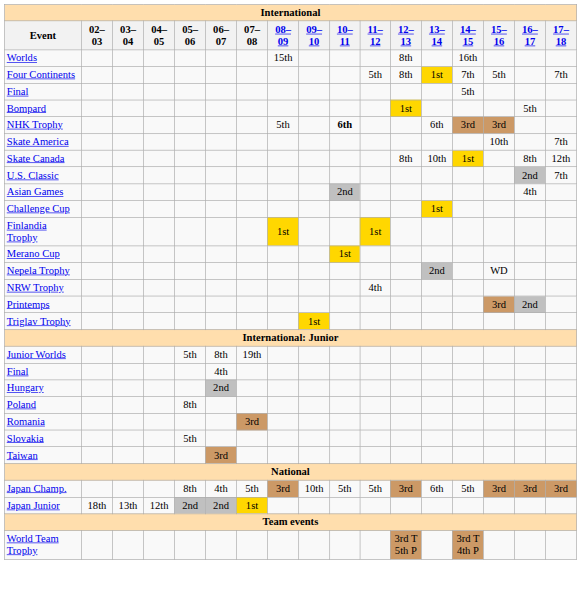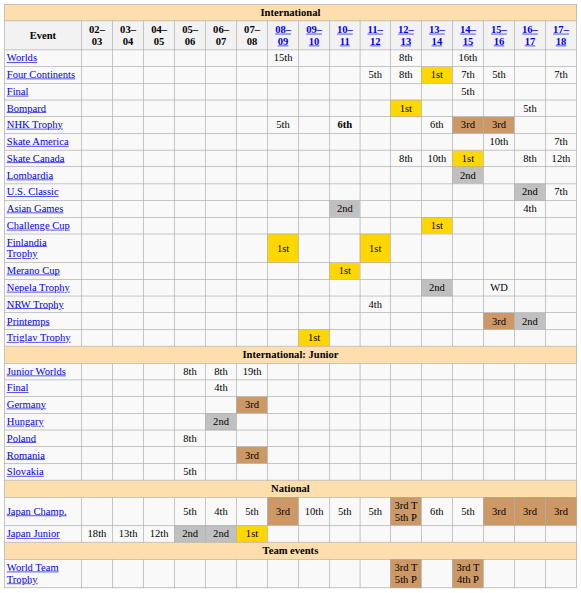 <table class="wikitable" style="text-align:center">
 <tr>
 <th colspan="17" style="background-color: #ffdead; " align="center">International</th>
 </tr>
 <tr>
 <th>Event</th>
 <th>02–03</th>
 <th>03–04</th>
 <th>04–05</th>
 <th>05–06</th>
 <th>06–07</th>
 <th>07–08</th>
 <th><a href='#'>08–09</a></th>
 <th><a href='#'>09–10</a></th>
 <th><a href='#'>10–11</a></th>
 <th><a href='#'>11–12</a></th>
 <th><a href='#'>12–13</a></th>
 <th><a href='#'>13–14</a></th>
 <th><a href='#'>14–15</a></th>
 <th><a href='#'>15–16</a></th>
 <th><a href='#'>16–17</a></th>
 <th><a href='#'>17–18</a></th>
 </tr>
 <tr>
 <td align=left><a href='#'>Worlds</a></td>
 <td></td>
 <td></td>
 <td></td>
 <td></td>
 <td></td>
 <td></td>
 <td>15th</td>
 <td></td>
 <td></td>
 <td></td>
 <td>8th</td>
 <td></td>
 <td>16th</td>
 <td></td>
 <td></td>
 <td></td>
 </tr>
 <tr>
 <td align=left><a href='#'>Four Continents</a></td>
 <td></td>
 <td></td>
 <td></td>
 <td></td>
 <td></td>
 <td></td>
 <td></td>
 <td></td>
 <td></td>
 <td>5th</td>
 <td>8th</td>
 <td bgcolor=gold>1st</td>
 <td>7th</td>
 <td>5th</td>
 <td></td>
 <td>7th</td>
 </tr>
 <tr>
 <td align=left> <a href='#'>Final</a></td>
 <td></td>
 <td></td>
 <td></td>
 <td></td>
 <td></td>
 <td></td>
 <td></td>
 <td></td>
 <td></td>
 <td></td>
 <td></td>
 <td></td>
 <td>5th</td>
 <td></td>
 <td></td>
 <td></td>
 </tr>
 <tr>
 <td align=left> <a href='#'>Bompard</a></td>
 <td></td>
 <td></td>
 <td></td>
 <td></td>
 <td></td>
 <td></td>
 <td></td>
 <td></td>
 <td></td>
 <td></td>
 <td bgcolor=gold>1st</td>
 <td></td>
 <td></td>
 <td></td>
 <td>5th</td>
 <td></td>
 </tr>
 <tr>
 <td align=left> <a href='#'>NHK Trophy</a></td>
 <td></td>
 <td></td>
 <td></td>
 <td></td>
 <td></td>
 <td></td>
 <td>5th</td>
 <td></td>
 <td><strong>6th</strong></td>
 <td></td>
 <td></td>
 <td>6th</td>
 <td bgcolor=cc9966>3rd</td>
 <td bgcolor=cc9966>3rd</td>
 <td></td>
 <td></td>
 </tr>
 <tr>
 <td align=left> <a href='#'>Skate America</a></td>
 <td></td>
 <td></td>
 <td></td>
 <td></td>
 <td></td>
 <td></td>
 <td></td>
 <td></td>
 <td></td>
 <td></td>
 <td></td>
 <td></td>
 <td></td>
 <td>10th</td>
 <td></td>
 <td>7th</td>
 </tr>
 <tr>
 <td align=left> <a href='#'>Skate Canada</a></td>
 <td></td>
 <td></td>
 <td></td>
 <td></td>
 <td></td>
 <td></td>
 <td></td>
 <td></td>
 <td></td>
 <td></td>
 <td>8th</td>
 <td>10th</td>
 <td bgcolor=gold>1st</td>
 <td></td>
 <td>8th</td>
 <td>12th</td>
+</tr>
+<tr>
+<td align=left> <a href='#'>Lombardia</a></td>
+<td></td>
+<td></td>
+<td></td>
+<td></td>
+<td></td>
+<td></td>
+<td></td>
+<td></td>
+<td></td>
+<td></td>
+<td></td>
+<td></td>
+<td bgcolor=silver>2nd</td>
+<td></td>
+<td></td>
+<td></td>
 </tr>
 <tr>
 <td align=left> <a href='#'>U.S. Classic</a></td>
 <td></td>
 <td></td>
 <td></td>
 <td></td>
 <td></td>
 <td></td>
 <td></td>
 <td></td>
 <td></td>
 <td></td>
 <td></td>
 <td></td>
 <td></td>
 <td></td>
 <td bgcolor=silver>2nd</td>
 <td>7th</td>
 </tr>
 <tr>
 <td align=left><a href='#'>Asian Games</a></td>
 <td></td>
 <td></td>
 <td></td>
 <td></td>
 <td></td>
 <td></td>
 <td></td>
 <td></td>
 <td bgcolor=silver>2nd</td>
 <td></td>
 <td></td>
 <td></td>
 <td></td>
 <td></td>
 <td>4th</td>
 <td></td>
 </tr>
 <tr>
 <td align=left><a href='#'>Challenge Cup</a></td>
 <td></td>
 <td></td>
 <td></td>
 <td></td>
 <td></td>
 <td></td>
 <td></td>
 <td></td>
 <td></td>
 <td></td>
 <td></td>
 <td bgcolor=gold>1st</td>
 <td></td>
 <td></td>
 <td></td>
 <td></td>
 </tr>
 <tr>
 <td align=left><a href='#'>Finlandia Trophy</a></td>
 <td></td>
 <td></td>
 <td></td>
 <td></td>
 <td></td>
 <td></td>
 <td bgcolor="gold">1st</td>
 <td></td>
 <td></td>
 <td bgcolor=gold>1st</td>
 <td></td>
 <td></td>
 <td></td>
 <td></td>
 <td></td>
 <td></td>
 </tr>
 <tr>
 <td align=left><a href='#'>Merano Cup</a></td>
 <td></td>
 <td></td>
 <td></td>
 <td></td>
 <td></td>
 <td></td>
 <td></td>
 <td></td>
 <td bgcolor=gold>1st</td>
 <td></td>
 <td></td>
 <td></td>
 <td></td>
 <td></td>
 <td></td>
 <td></td>
 </tr>
 <tr>
 <td align=left><a href='#'>Nepela Trophy</a></td>
 <td></td>
 <td></td>
 <td></td>
 <td></td>
 <td></td>
 <td></td>
 <td></td>
 <td></td>
 <td></td>
 <td></td>
 <td></td>
 <td bgcolor=silver>2nd</td>
 <td></td>
 <td>WD</td>
 <td></td>
 <td></td>
 </tr>
 <tr>
 <td align=left><a href='#'>NRW Trophy</a></td>
 <td></td>
 <td></td>
 <td></td>
 <td></td>
 <td></td>
 <td></td>
 <td></td>
 <td></td>
 <td></td>
 <td>4th</td>
 <td></td>
 <td></td>
 <td></td>
 <td></td>
 <td></td>
 <td></td>
 </tr>
 <tr>
 <td align=left><a href='#'>Printemps</a></td>
 <td></td>
 <td></td>
 <td></td>
 <td></td>
 <td></td>
 <td></td>
 <td></td>
 <td></td>
 <td></td>
 <td></td>
 <td></td>
 <td></td>
 <td></td>
 <td bgcolor=cc9966>3rd</td>
 <td bgcolor=silver>2nd</td>
 <td></td>
 </tr>
 <tr>
 <td align=left><a href='#'>Triglav Trophy</a></td>
 <td></td>
 <td></td>
 <td></td>
 <td></td>
 <td></td>
 <td></td>
 <td></td>
 <td bgcolor=gold>1st</td>
 <td></td>
 <td></td>
 <td></td>
 <td></td>
 <td></td>
 <td></td>
 <td></td>
 <td></td>
 </tr>
 <tr>
 <th colspan="17" style="background-color: #ffdead; ">International: Junior</th>
 </tr>
 <tr>
 <td align=left><a href='#'>Junior Worlds</a></td>
 <td></td>
 <td></td>
 <td></td>
-<td>5th</td>
+<td>8th</td>
 <td>8th</td>
 <td>19th</td>
 <td></td>
 <td></td>
 <td></td>
 <td></td>
 <td></td>
 <td></td>
 <td></td>
 <td></td>
 <td></td>
 <td></td>
 </tr>
 <tr>
 <td align=left> <a href='#'>Final</a></td>
 <td></td>
 <td></td>
 <td></td>
 <td></td>
 <td>4th</td>
 <td></td>
+<td></td>
+<td></td>
+<td></td>
+<td></td>
+<td></td>
+<td></td>
+<td></td>
+<td></td>
+<td></td>
+<td></td>
+</tr>
+<tr>
+<td align=left> <a href='#'>Germany</a></td>
+<td></td>
+<td></td>
+<td></td>
+<td></td>
+<td></td>
+<td bgcolor="cc9966">3rd</td>
 <td></td>
 <td></td>
 <td></td>
 <td></td>
 <td></td>
 <td></td>
 <td></td>
 <td></td>
 <td></td>
 <td></td>
 </tr>
 <tr>
 <td align=left> <a href='#'>Hungary</a></td>
 <td></td>
 <td></td>
 <td></td>
 <td></td>
 <td bgcolor="silver">2nd</td>
 <td></td>
 <td></td>
 <td></td>
 <td></td>
 <td></td>
 <td></td>
 <td></td>
 <td></td>
 <td></td>
 <td></td>
 <td></td>
 </tr>
 <tr>
 <td align=left> <a href='#'>Poland</a></td>
 <td></td>
 <td></td>
 <td></td>
 <td>8th</td>
 <td></td>
 <td></td>
 <td></td>
 <td></td>
 <td></td>
 <td></td>
 <td></td>
 <td></td>
 <td></td>
 <td></td>
 <td></td>
 <td></td>
 </tr>
 <tr>
 <td align=left> <a href='#'>Romania</a></td>
 <td></td>
 <td></td>
 <td></td>
 <td></td>
 <td></td>
 <td bgcolor="cc9966">3rd</td>
 <td></td>
 <td></td>
 <td></td>
 <td></td>
 <td></td>
 <td></td>
 <td></td>
 <td></td>
 <td></td>
 <td></td>
 </tr>
 <tr>
 <td align=left> <a href='#'>Slovakia</a></td>
 <td></td>
 <td></td>
 <td></td>
 <td>5th</td>
 <td></td>
 <td></td>
 <td></td>
 <td></td>
 <td></td>
 <td></td>
 <td></td>
 <td></td>
 <td></td>
 <td></td>
 <td></td>
 <td></td>
 </tr>
 <tr>
-<td align=left> <a href='#'>Taiwan</a></td>
-<td></td>
-<td></td>
-<td></td>
-<td></td>
-<td bgcolor="cc9966">3rd</td>
-<td></td>
-<td></td>
-<td></td>
-<td></td>
-<td></td>
-<td></td>
-<td></td>
-<td></td>
-<td></td>
-<td></td>
-<td></td>
-</tr>
-<tr>
 <th colspan="17" style="background-color: #ffdead; " align="center">National</th>
 </tr>
 <tr>
 <td align="left"><a href='#'>Japan Champ.</a></td>
 <td></td>
 <td></td>
 <td></td>
-<td>8th</td>
+<td>5th</td>
 <td>4th</td>
 <td>5th</td>
 <td bgcolor="cc9966">3rd</td>
 <td>10th</td>
 <td>5th</td>
 <td>5th</td>
-<td bgcolor="cc9966">3rd</td>
+<td bgcolor="cc9966">3rd T <br>5th P</td>
 <td>6th</td>
 <td>5th</td>
 <td bgcolor="cc9966">3rd</td>
 <td bgcolor="cc9966">3rd</td>
 <td bgcolor="cc9966">3rd</td>
 </tr>
 <tr>
 <td align="left"><a href='#'>Japan Junior</a></td>
 <td>18th</td>
 <td>13th</td>
 <td>12th</td>
 <td bgcolor="silver">2nd</td>
 <td bgcolor="silver">2nd</td>
 <td bgcolor="gold">1st</td>
 <td></td>
 <td></td>
 <td></td>
 <td></td>
 <td></td>
 <td></td>
 <td></td>
 <td></td>
 <td></td>
 <td></td>
 </tr>
 <tr>
 <th colspan="17" style="background-color: #ffdead; " align="center">Team events</th>
 </tr>
 <tr>
 <td align="left"><a href='#'>World Team<br>Trophy</a></td>
 <td></td>
 <td></td>
 <td></td>
 <td></td>
 <td></td>
 <td></td>
 <td></td>
 <td></td>
 <td></td>
 <td></td>
 <td bgcolor="cc9966">3rd T <br>5th P</td>
 <td></td>
 <td bgcolor="cc9966">3rd T <br>4th P</td>
 <td></td>
 <td></td>
 <td></td>
 </tr>
 </table>
